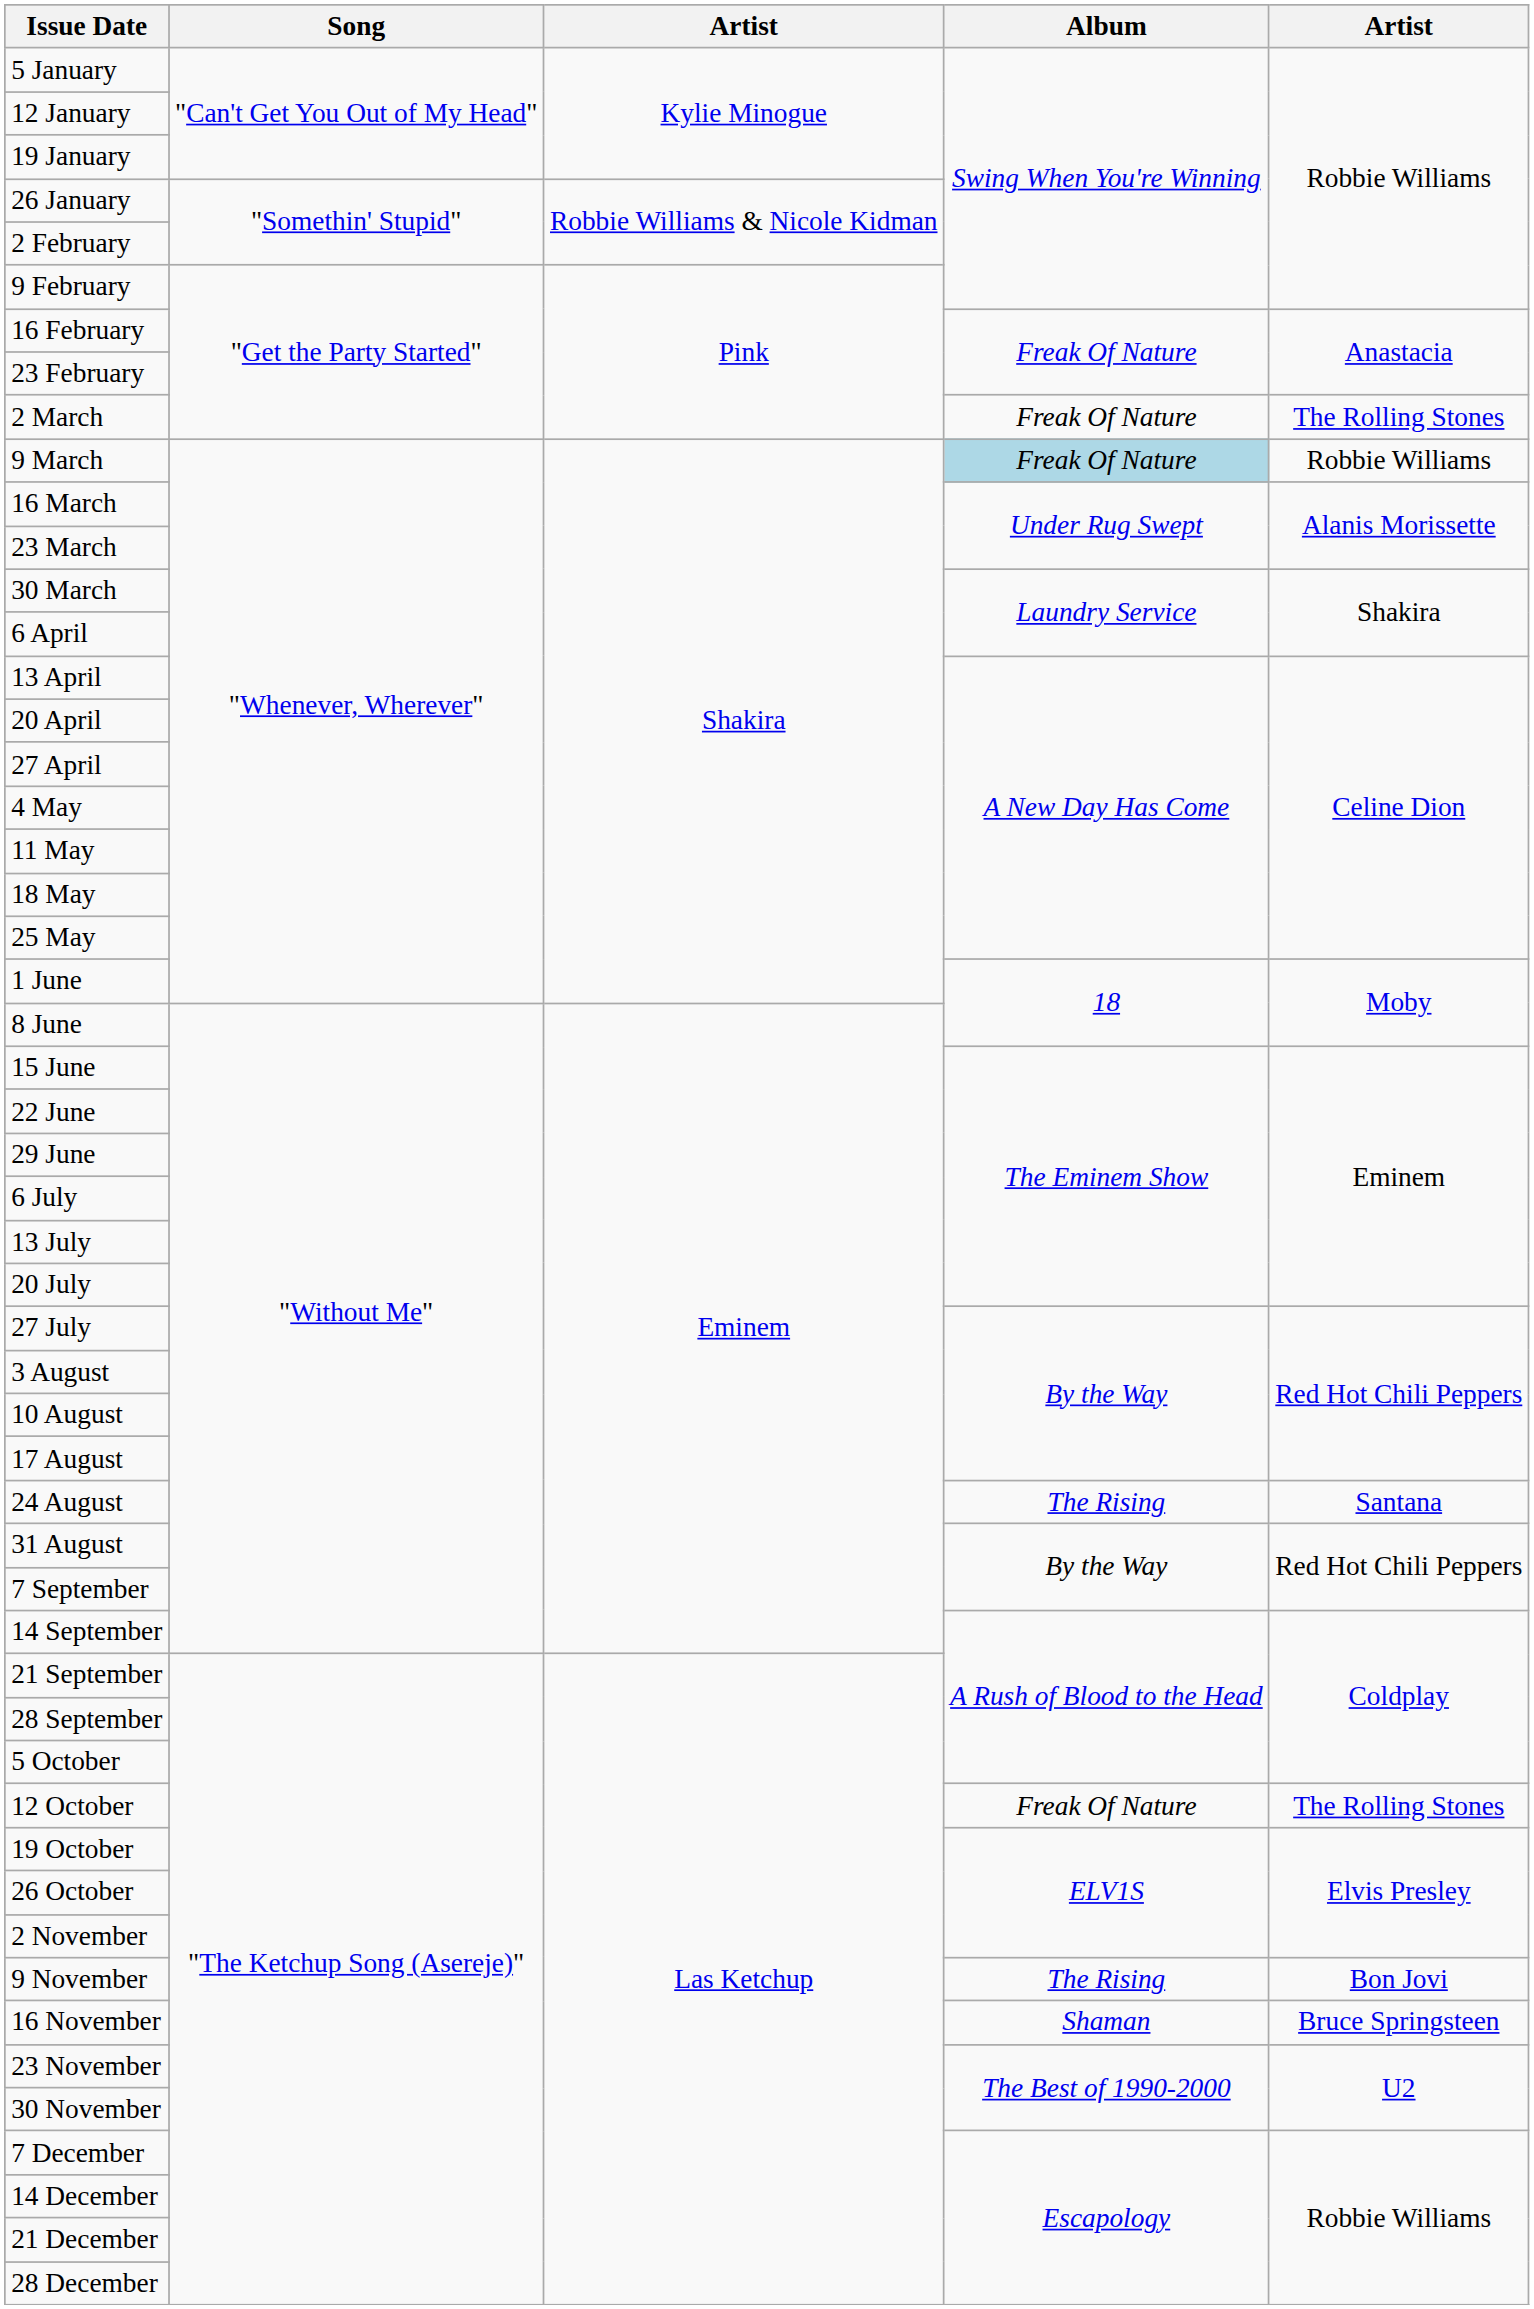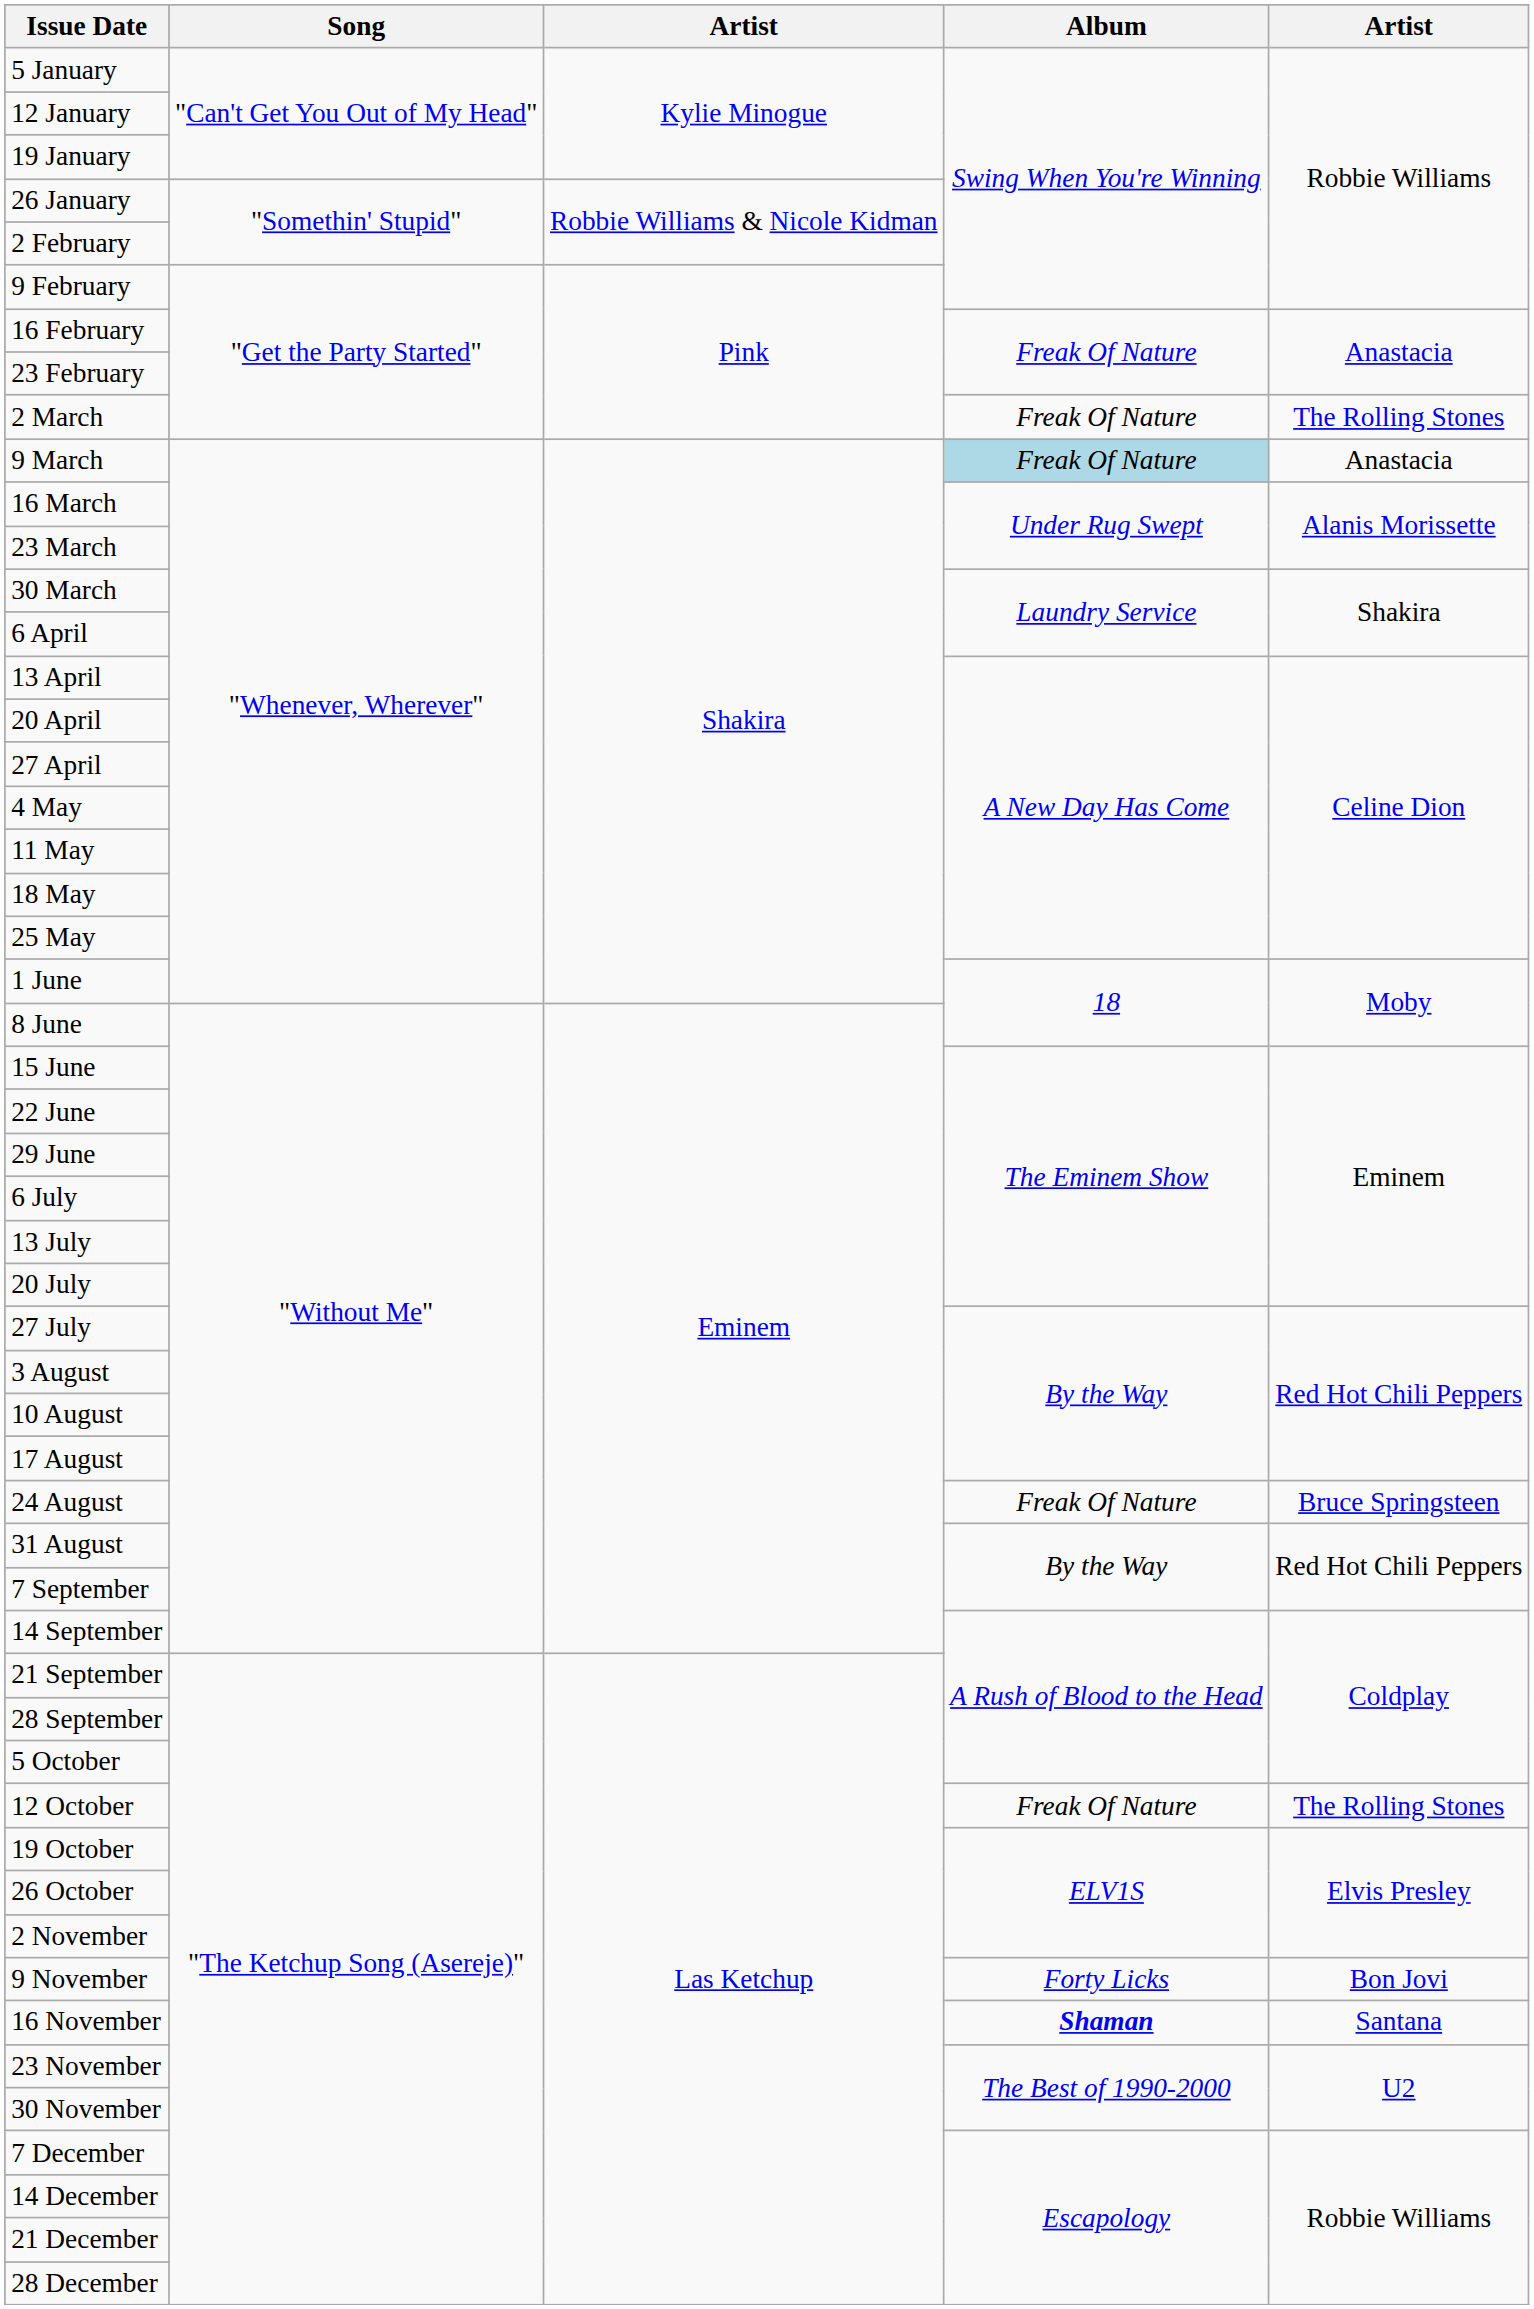 <table class="wikitable">
 <tr>
 <th>Issue Date</th>
 <th>Song</th>
 <th>Artist</th>
 <th>Album</th>
 <th>Artist</th>
 </tr>
 <tr>
 <td>5 January</td>
 <td rowspan="3" align="center">"<a href='#'>Can't Get You Out of My Head</a>"<br></td>
 <td rowspan="3" align="center"><a href='#'>Kylie Minogue</a></td>
 <td rowspan="6" align="center"><em><a href='#'>Swing When You're Winning</a></em></td>
 <td rowspan="6" align="center">Robbie Williams</td>
 </tr>
 <tr>
 <td>12 January</td>
 </tr>
 <tr>
 <td>19 January</td>
 </tr>
 <tr>
 <td>26 January</td>
 <td rowspan="2" align="center">"<a href='#'>Somethin' Stupid</a>"<br></td>
 <td rowspan="2" align="center"><a href='#'>Robbie Williams</a> & <a href='#'>Nicole Kidman</a></td>
 </tr>
 <tr>
 <td>2 February</td>
 </tr>
 <tr>
 <td>9 February</td>
 <td rowspan="4" align="center">"<a href='#'>Get the Party Started</a>"<br></td>
 <td rowspan="4" align="center"><a href='#'>Pink</a></td>
 </tr>
 <tr>
 <td>16 February</td>
 <td rowspan="2" align="center"><em><a href='#'>Freak Of Nature</a></em></td>
 <td rowspan="2" align="center"><a href='#'>Anastacia</a></td>
 </tr>
 <tr>
 <td>23 February</td>
 </tr>
 <tr>
 <td>2 March</td>
 <td align="center"><em>Freak Of Nature</em></td>
 <td align="center"><a href='#'>The Rolling Stones</a></td>
 </tr>
 <tr>
 <td>9 March</td>
 <td rowspan="13" align="center">"<a href='#'>Whenever, Wherever</a>"<br> <br> </td>
 <td rowspan="13" align="center"><a href='#'>Shakira</a></td>
 <td align="center" style="background: lightblue;"><em>Freak Of Nature</em></td>
-<td align="center">Robbie Williams</td>
+<td align="center">Anastacia</td>
 </tr>
 <tr>
 <td>16 March</td>
 <td rowspan="2" align="center"><em><a href='#'>Under Rug Swept</a></em></td>
 <td rowspan="2" align="center"><a href='#'>Alanis Morissette</a></td>
 </tr>
 <tr>
 <td>23 March</td>
 </tr>
 <tr>
 <td>30 March</td>
 <td rowspan="2" align="center"><em><a href='#'>Laundry Service</a></em></td>
 <td rowspan="2" align="center">Shakira</td>
 </tr>
 <tr>
 <td>6 April</td>
 </tr>
 <tr>
 <td>13 April</td>
 <td rowspan="7" align="center"><em><a href='#'>A New Day Has Come</a></em></td>
 <td rowspan="7" align="center"><a href='#'>Celine Dion</a></td>
 </tr>
 <tr>
 <td>20 April</td>
 </tr>
 <tr>
 <td>27 April</td>
 </tr>
 <tr>
 <td>4 May</td>
 </tr>
 <tr>
 <td>11 May</td>
 </tr>
 <tr>
 <td>18 May</td>
 </tr>
 <tr>
 <td>25 May</td>
 </tr>
 <tr>
 <td>1 June</td>
 <td rowspan="2" align="center"><em><a href='#'>18</a></em></td>
 <td rowspan="2" align="center"><a href='#'>Moby</a></td>
 </tr>
 <tr>
 <td>8 June</td>
 <td rowspan="15" align="center">"<a href='#'>Without Me</a>"<br> <br></td>
 <td rowspan="15" align="center"><a href='#'>Eminem</a></td>
 </tr>
 <tr>
 <td>15 June</td>
 <td rowspan="6" align="center"><em><a href='#'>The Eminem Show</a></em></td>
 <td rowspan="6" align="center">Eminem</td>
 </tr>
 <tr>
 <td>22 June</td>
 </tr>
 <tr>
 <td>29 June</td>
 </tr>
 <tr>
 <td>6 July</td>
 </tr>
 <tr>
 <td>13 July</td>
 </tr>
 <tr>
 <td>20 July</td>
 </tr>
 <tr>
 <td>27 July</td>
 <td rowspan="4" align="center"><em><a href='#'>By the Way</a></em></td>
 <td rowspan="4" align="center"><a href='#'>Red Hot Chili Peppers</a></td>
 </tr>
 <tr>
 <td>3 August</td>
 </tr>
 <tr>
 <td>10 August</td>
 </tr>
 <tr>
 <td>17 August</td>
 </tr>
 <tr>
 <td>24 August</td>
-<td align="center"><em><a href='#'>The Rising</a></em></td>
-<td align="center"><a href='#'>Santana</a></td>
+<td align="center"><em>Freak Of Nature</em></td>
+<td align="center"><a href='#'>Bruce Springsteen</a></td>
 </tr>
 <tr>
 <td>31 August</td>
 <td rowspan="2" align="center"><em>By the Way</em></td>
 <td rowspan="2" align="center">Red Hot Chili Peppers</td>
 </tr>
 <tr>
 <td>7 September</td>
 </tr>
 <tr>
 <td>14 September</td>
 <td rowspan="4" align="center"><em><a href='#'>A Rush of Blood to the Head</a></em></td>
 <td rowspan="4" align="center"><a href='#'>Coldplay</a></td>
 </tr>
 <tr>
 <td>21 September</td>
 <td rowspan="15" align="center">"<a href='#'>The Ketchup Song (Asereje)</a>"<br> <br></td>
 <td rowspan="15" align="center"><a href='#'>Las Ketchup</a></td>
 </tr>
 <tr>
 <td>28 September</td>
 </tr>
 <tr>
 <td>5 October</td>
 </tr>
 <tr>
 <td>12 October</td>
 <td align="center"><em>Freak Of Nature</em></td>
 <td align="center"><a href='#'>The Rolling Stones</a></td>
 </tr>
 <tr>
 <td>19 October</td>
 <td rowspan="3" align="center"><em><a href='#'>ELV1S</a></em></td>
 <td rowspan="3" align="center"><a href='#'>Elvis Presley</a></td>
 </tr>
 <tr>
 <td>26 October</td>
 </tr>
 <tr>
 <td>2 November</td>
 </tr>
 <tr>
 <td>9 November</td>
-<td align="center"><em><a href='#'>The Rising</a></em></td>
+<td align="center"><em><a href='#'>Forty Licks</a></em></td>
 <td align="center"><a href='#'>Bon Jovi</a></td>
 </tr>
 <tr>
 <td>16 November</td>
-<td align="center"><em><a href='#'>Shaman</a></em></td>
-<td align="center"><a href='#'>Bruce Springsteen</a></td>
+<td align="center"><strong><em><a href='#'>Shaman</a></em></strong></td>
+<td align="center"><a href='#'>Santana</a></td>
 </tr>
 <tr>
 <td>23 November</td>
 <td rowspan="2" align="center"><em><a href='#'>The Best of 1990-2000</a></em></td>
 <td rowspan="2" align="center"><a href='#'>U2</a></td>
 </tr>
 <tr>
 <td>30 November</td>
 </tr>
 <tr>
 <td>7 December</td>
 <td rowspan="4" align="center"><em><a href='#'>Escapology</a></em></td>
 <td rowspan="4" align="center">Robbie Williams</td>
 </tr>
 <tr>
 <td>14 December</td>
 </tr>
 <tr>
 <td>21 December</td>
 </tr>
 <tr>
 <td>28 December</td>
 </tr>
 <tr>
 </tr>
 </table>
